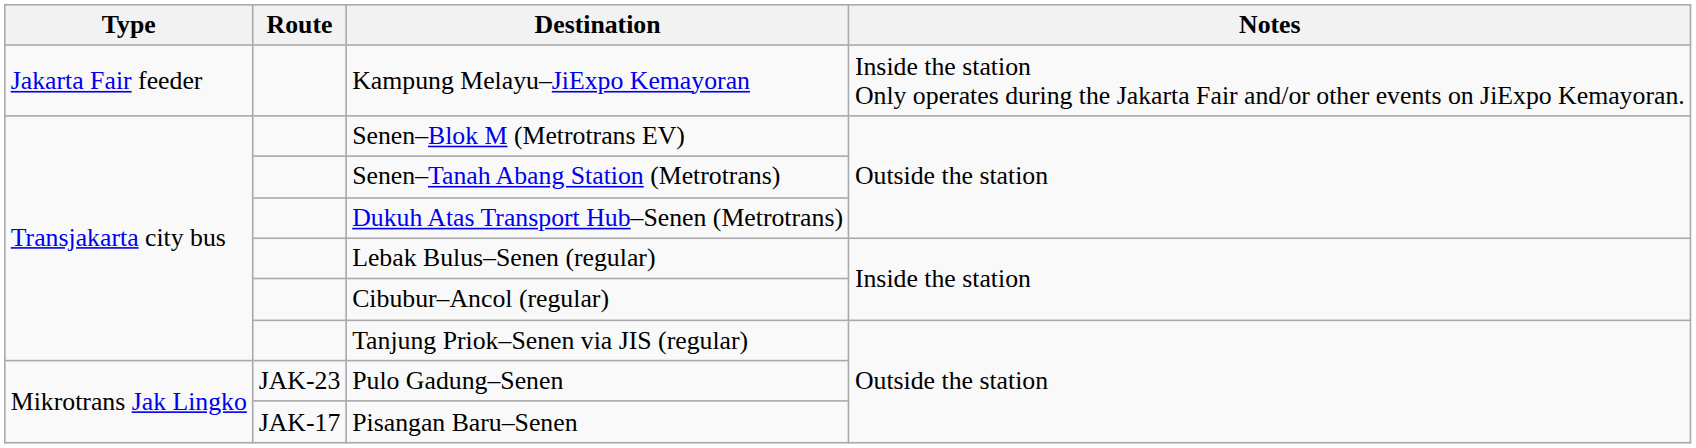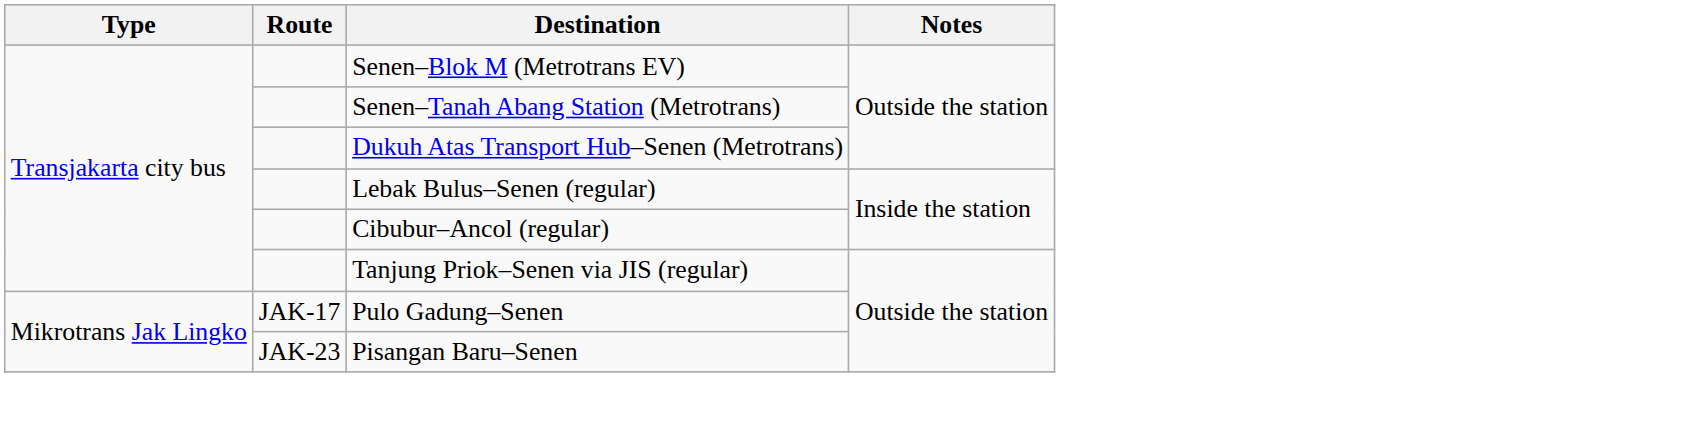 <table class="wikitable">
 <tr>
 <th>Type</th>
 <th>Route</th>
 <th>Destination</th>
 <th>Notes</th>
-</tr>
-<tr>
-<td><a href='#'>Jakarta Fair</a> feeder</td>
-<td></td>
-<td>Kampung Melayu–<a href='#'>JiExpo Kemayoran</a></td>
-<td>Inside the station<br>Only operates during the Jakarta Fair and/or other events on JiExpo Kemayoran.</td>
 </tr>
 <tr>
 <td rowspan="6"><a href='#'>Transjakarta</a> city bus</td>
 <td></td>
 <td>Senen–<a href='#'>Blok M</a> (Metrotrans EV)</td>
 <td rowspan="3">Outside the station</td>
 </tr>
 <tr>
 <td></td>
 <td>Senen–<a href='#'>Tanah Abang Station</a> (Metrotrans)</td>
 </tr>
 <tr>
 <td></td>
 <td><a href='#'>Dukuh Atas Transport Hub</a>–Senen (Metrotrans)</td>
 </tr>
 <tr>
 <td></td>
 <td>Lebak Bulus–Senen (regular)</td>
 <td rowspan="2">Inside the station</td>
 </tr>
 <tr>
 <td></td>
 <td>Cibubur–Ancol (regular)</td>
 </tr>
 <tr>
 <td></td>
 <td>Tanjung Priok–Senen via JIS (regular)</td>
 <td rowspan="3">Outside the station</td>
 </tr>
 <tr>
 <td rowspan="2">Mikrotrans <a href='#'>Jak Lingko</a></td>
-<td>JAK-23</td>
+<td>JAK-17</td>
 <td>Pulo Gadung–Senen</td>
 </tr>
 <tr>
-<td>JAK-17</td>
+<td>JAK-23</td>
 <td>Pisangan Baru–Senen</td>
 </tr>
 </table>
